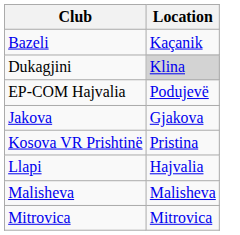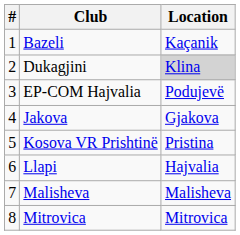 <table class="wikitable">
 <tr>
+<th>#</th>
 <th>Club</th>
 <th>Location</th>
 </tr>
 <tr>
+<td align="center">1</td>
 <td><a href='#'>Bazeli</a></td>
 <td><a href='#'>Kaçanik</a></td>
 </tr>
 <tr>
+<td align="center">2</td>
 <td>Dukagjini</td>
 <td style="background: lightgrey;"><a href='#'>Klina</a></td>
 </tr>
 <tr>
+<td align="center">3</td>
 <td>EP-COM Hajvalia</td>
 <td><a href='#'>Podujevë</a></td>
 </tr>
 <tr>
+<td align="center">4</td>
 <td><a href='#'>Jakova</a></td>
 <td><a href='#'>Gjakova</a></td>
 </tr>
 <tr>
+<td align="center">5</td>
 <td><a href='#'>Kosova VR Prishtinë</a></td>
 <td><a href='#'>Pristina</a></td>
 </tr>
 <tr>
+<td align="center">6</td>
 <td><a href='#'>Llapi</a></td>
 <td><a href='#'>Hajvalia</a></td>
 </tr>
 <tr>
+<td align="center">7</td>
 <td><a href='#'>Malisheva</a></td>
 <td><a href='#'>Malisheva</a></td>
 </tr>
 <tr>
+<td align="center">8</td>
 <td><a href='#'>Mitrovica</a></td>
 <td><a href='#'>Mitrovica</a></td>
 </tr>
 </table>
